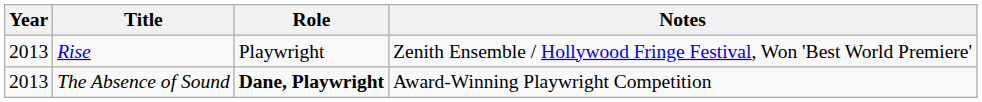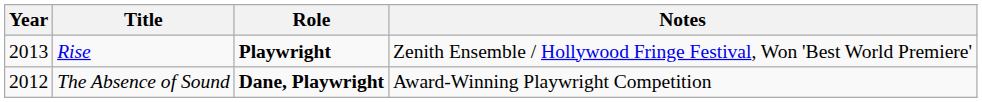 <table class="wikitable">
 <tr>
 <th>Year</th>
 <th>Title</th>
 <th>Role</th>
 <th>Notes</th>
 </tr>
 <tr>
 <td>2013</td>
 <td><em><a href='#'>Rise</a></em></td>
-<td>Playwright</td>
+<td><strong>Playwright</strong></td>
 <td>Zenith Ensemble / <a href='#'>Hollywood Fringe Festival</a>, Won 'Best World Premiere'</td>
 </tr>
 <tr>
-<td>2013</td>
+<td>2012</td>
 <td><em>The Absence of Sound</em></td>
 <td><strong>Dane, Playwright</strong></td>
 <td>Award-Winning Playwright Competition</td>
 </tr>
 </table>
